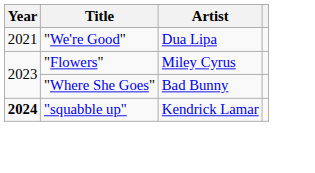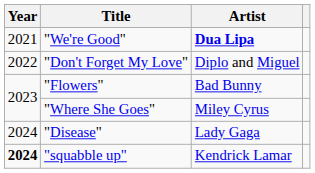 <table class="wikitable">
 <tr>
 <th>Year</th>
 <th>Title</th>
 <th>Artist</th>
 <th></th>
 </tr>
 <tr>
 <td>2021</td>
 <td>"<a href='#'>We're Good</a>"</td>
-<td><a href='#'>Dua Lipa</a></td>
+<td><strong><a href='#'>Dua Lipa</a></strong></td>
+<td></td>
+</tr>
+<tr>
+<td>2022</td>
+<td>"<a href='#'>Don't Forget My Love</a>"</td>
+<td><a href='#'>Diplo</a> and <a href='#'>Miguel</a></td>
 <td></td>
 </tr>
 <tr>
 <td rowspan="2">2023</td>
 <td>"<a href='#'>Flowers</a>"</td>
+<td><a href='#'>Bad Bunny</a></td>
+<td></td>
+</tr>
+<tr>
+<td>"<a href='#'>Where She Goes</a>"</td>
 <td><a href='#'>Miley Cyrus</a></td>
 <td></td>
 </tr>
 <tr>
-<td>"<a href='#'>Where She Goes</a>"</td>
-<td><a href='#'>Bad Bunny</a></td>
+<td>2024</td>
+<td>"<a href='#'>Disease</a>"</td>
+<td><a href='#'>Lady Gaga</a></td>
 <td></td>
 </tr>
 <tr>
 <td><strong>2024</strong></td>
 <td><a href='#'>"squabble up"</a></td>
 <td><a href='#'>Kendrick Lamar</a></td>
 <td></td>
 </tr>
 </table>
